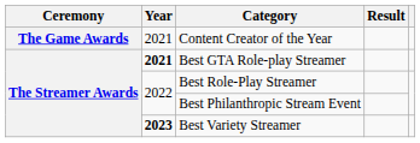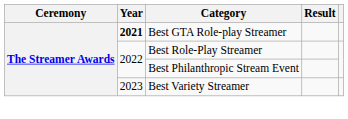 <table class="wikitable plainrowheaders sortable">
 <tr>
 <th scope="col">Ceremony</th>
 <th scope="col">Year</th>
 <th scope="col">Category</th>
 <th scope="col">Result</th>
 <th scope="col" class="unsortable"></th>
-</tr>
-<tr>
-<th scope="row"><a href='#'>The Game Awards</a></th>
-<td>2021</td>
-<td>Content Creator of the Year</td>
-<td></td>
-<td align="center"></td>
 </tr>
 <tr>
 <th scope="row" rowspan="4"><a href='#'>The Streamer Awards</a></th>
 <td><strong>2021</strong></td>
 <td>Best GTA Role-play Streamer</td>
 <td></td>
 <td align="center"></td>
 </tr>
 <tr>
 <td rowspan="2">2022</td>
 <td>Best Role-Play Streamer</td>
 <td></td>
 <td align="center" rowspan="2"></td>
 </tr>
 <tr>
 <td>Best Philanthropic Stream Event<br></td>
 <td></td>
 </tr>
 <tr>
-<td><strong>2023</strong></td>
+<td>2023</td>
 <td>Best Variety Streamer</td>
 <td></td>
 <td align="center"></td>
 </tr>
 </table>
